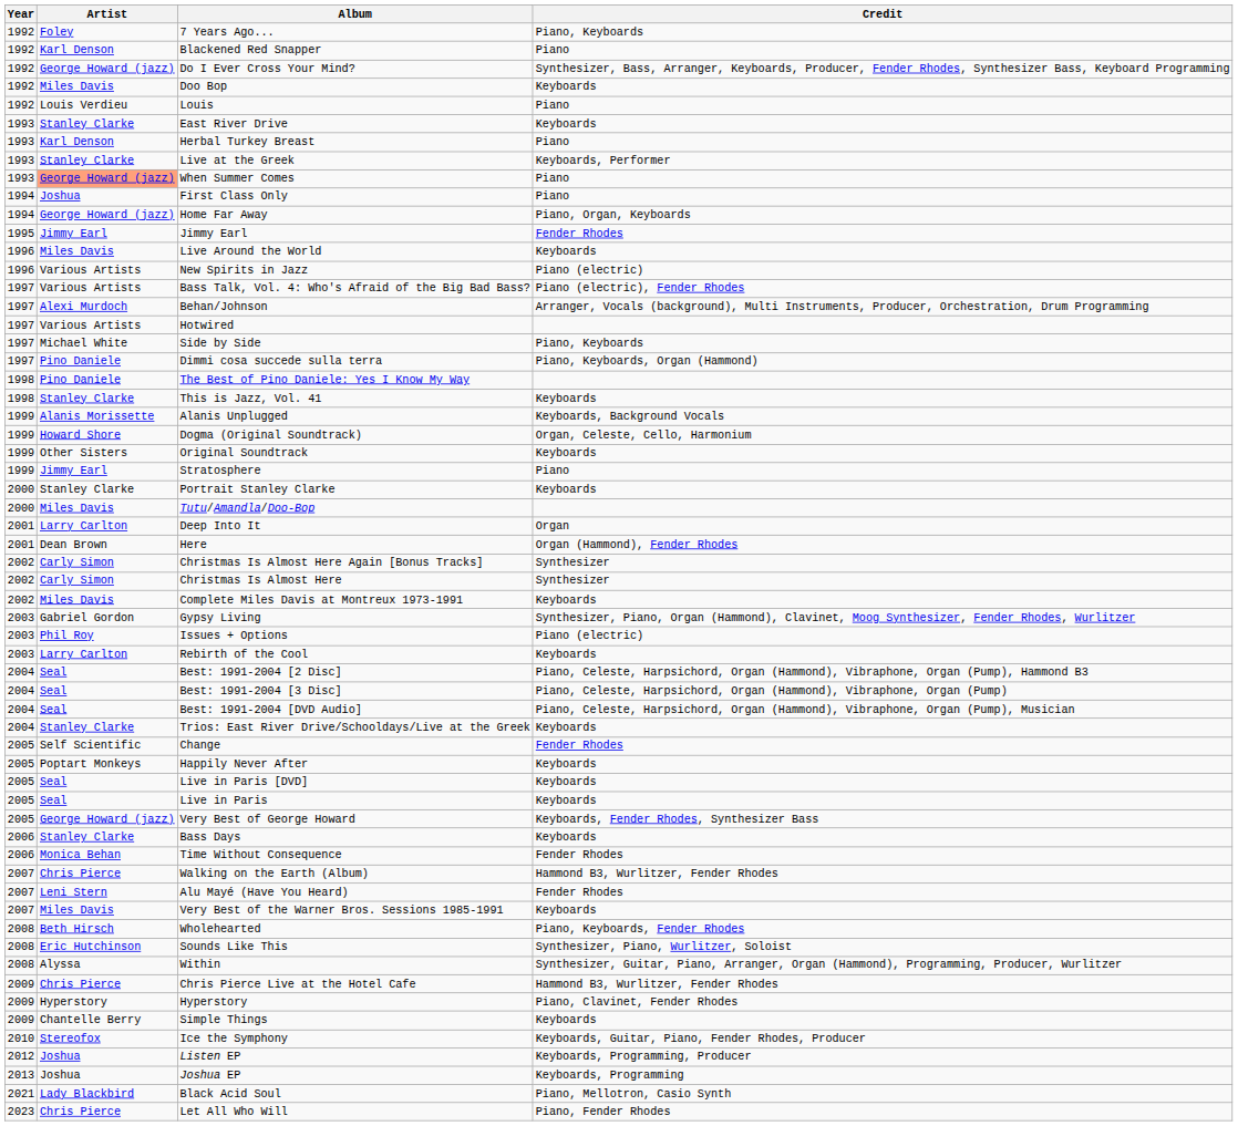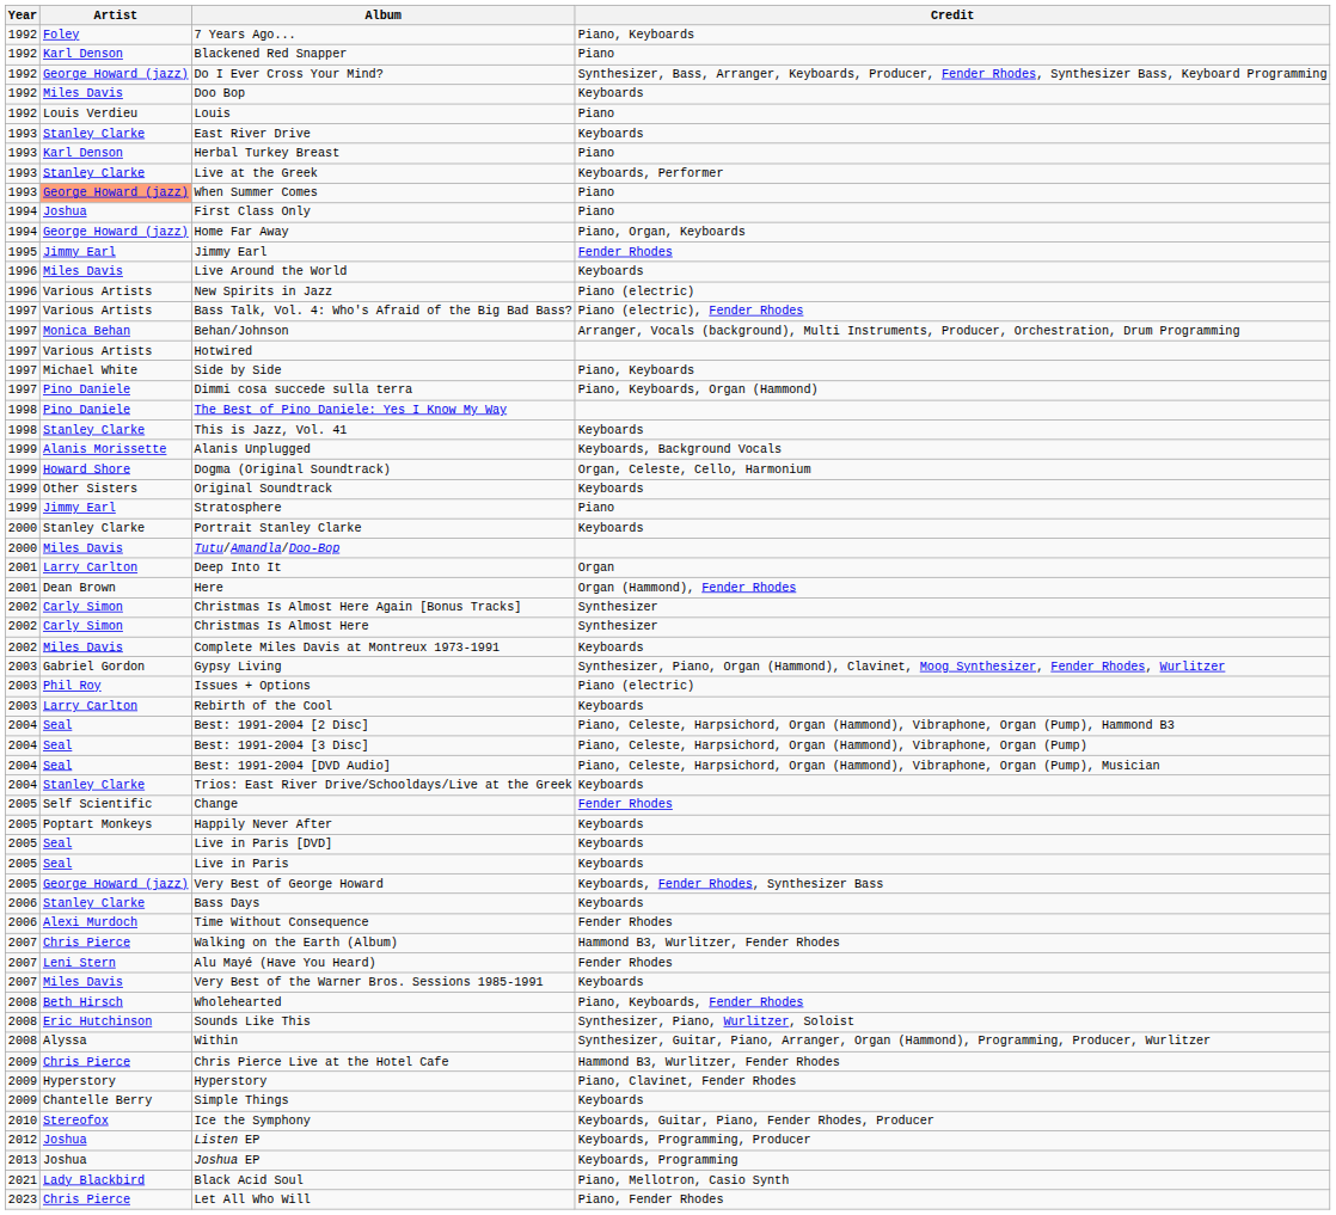 <table class="wikitable">
 <tr>
 <th>Year</th>
 <th>Artist</th>
 <th>Album</th>
 <th>Credit</th>
 </tr>
 <tr>
 <td>1992</td>
 <td><a href='#'>Foley</a></td>
 <td>7 Years Ago...</td>
 <td>Piano, Keyboards</td>
 </tr>
 <tr>
 <td>1992</td>
 <td><a href='#'>Karl Denson</a></td>
 <td>Blackened Red Snapper</td>
 <td>Piano</td>
 </tr>
 <tr>
 <td>1992</td>
 <td><a href='#'>George Howard (jazz)</a></td>
 <td>Do I Ever Cross Your Mind?</td>
 <td>Synthesizer, Bass, Arranger, Keyboards, Producer, <a href='#'>Fender Rhodes</a>, Synthesizer Bass, Keyboard Programming</td>
 </tr>
 <tr>
 <td>1992</td>
 <td><a href='#'>Miles Davis</a></td>
 <td>Doo Bop</td>
 <td>Keyboards</td>
 </tr>
 <tr>
 <td>1992</td>
 <td>Louis Verdieu</td>
 <td>Louis</td>
 <td>Piano</td>
 </tr>
 <tr>
 <td>1993</td>
 <td><a href='#'>Stanley Clarke</a></td>
 <td>East River Drive</td>
 <td>Keyboards</td>
 </tr>
 <tr>
 <td>1993</td>
 <td><a href='#'>Karl Denson</a></td>
 <td>Herbal Turkey Breast</td>
 <td>Piano</td>
 </tr>
 <tr>
 <td>1993</td>
 <td><a href='#'>Stanley Clarke</a></td>
 <td>Live at the Greek</td>
 <td>Keyboards, Performer</td>
 </tr>
 <tr>
 <td>1993</td>
 <td style="background: lightsalmon;"><a href='#'>George Howard (jazz)</a></td>
 <td>When Summer Comes</td>
 <td>Piano</td>
 </tr>
 <tr>
 <td>1994</td>
 <td><a href='#'>Joshua</a></td>
 <td>First Class Only</td>
 <td>Piano</td>
 </tr>
 <tr>
 <td>1994</td>
 <td><a href='#'>George Howard (jazz)</a></td>
 <td>Home Far Away</td>
 <td>Piano, Organ, Keyboards</td>
 </tr>
 <tr>
 <td>1995</td>
 <td><a href='#'>Jimmy Earl</a></td>
 <td>Jimmy Earl</td>
 <td><a href='#'>Fender Rhodes</a></td>
 </tr>
 <tr>
 <td>1996</td>
 <td><a href='#'>Miles Davis</a></td>
 <td>Live Around the World</td>
 <td>Keyboards</td>
 </tr>
 <tr>
 <td>1996</td>
 <td>Various Artists</td>
 <td>New Spirits in Jazz</td>
 <td>Piano (electric)</td>
 </tr>
 <tr>
 <td>1997</td>
 <td>Various Artists</td>
 <td>Bass Talk, Vol. 4: Who's Afraid of the Big Bad Bass?</td>
 <td>Piano (electric), <a href='#'>Fender Rhodes</a></td>
 </tr>
 <tr>
 <td>1997</td>
-<td><a href='#'>Alexi Murdoch</a></td>
+<td><a href='#'>Monica Behan</a></td>
 <td>Behan/Johnson</td>
 <td>Arranger, Vocals (background), Multi Instruments, Producer, Orchestration, Drum Programming</td>
 </tr>
 <tr>
 <td>1997</td>
 <td>Various Artists</td>
 <td>Hotwired</td>
 <td></td>
 </tr>
 <tr>
 <td>1997</td>
 <td>Michael White</td>
 <td>Side by Side</td>
 <td>Piano, Keyboards</td>
 </tr>
 <tr>
 <td>1997</td>
 <td><a href='#'>Pino Daniele</a></td>
 <td>Dimmi cosa succede sulla terra</td>
 <td>Piano, Keyboards, Organ (Hammond)</td>
 </tr>
 <tr>
 <td>1998</td>
 <td><a href='#'>Pino Daniele</a></td>
 <td><a href='#'>The Best of Pino Daniele: Yes I Know My Way</a></td>
 <td></td>
 </tr>
 <tr>
 <td>1998</td>
 <td><a href='#'>Stanley Clarke</a></td>
 <td>This is Jazz, Vol. 41</td>
 <td>Keyboards</td>
 </tr>
 <tr>
 <td>1999</td>
 <td><a href='#'>Alanis Morissette</a></td>
 <td>Alanis Unplugged</td>
 <td>Keyboards, Background Vocals</td>
 </tr>
 <tr>
 <td>1999</td>
 <td><a href='#'>Howard Shore</a></td>
 <td>Dogma (Original Soundtrack)</td>
 <td>Organ, Celeste, Cello, Harmonium</td>
 </tr>
 <tr>
 <td>1999</td>
 <td>Other Sisters</td>
 <td>Original Soundtrack</td>
 <td>Keyboards</td>
 </tr>
 <tr>
 <td>1999</td>
 <td><a href='#'>Jimmy Earl</a></td>
 <td>Stratosphere</td>
 <td>Piano</td>
 </tr>
 <tr>
 <td>2000</td>
 <td>Stanley Clarke</td>
 <td>Portrait Stanley Clarke</td>
 <td>Keyboards</td>
 </tr>
 <tr>
 <td>2000</td>
 <td><a href='#'>Miles Davis</a></td>
 <td><em><a href='#'>Tutu</a></em>/<em><a href='#'>Amandla</a></em>/<em><a href='#'>Doo-Bop</a></em></td>
 <td></td>
 </tr>
 <tr>
 <td>2001</td>
 <td><a href='#'>Larry Carlton</a></td>
 <td>Deep Into It</td>
 <td>Organ</td>
 </tr>
 <tr>
 <td>2001</td>
 <td>Dean Brown</td>
 <td>Here</td>
 <td>Organ (Hammond), <a href='#'>Fender Rhodes</a></td>
 </tr>
 <tr>
 <td>2002</td>
 <td><a href='#'>Carly Simon</a></td>
 <td>Christmas Is Almost Here Again [Bonus Tracks]</td>
 <td>Synthesizer</td>
 </tr>
 <tr>
 <td>2002</td>
 <td><a href='#'>Carly Simon</a></td>
 <td>Christmas Is Almost Here</td>
 <td>Synthesizer</td>
 </tr>
 <tr>
 <td>2002</td>
 <td><a href='#'>Miles Davis</a></td>
 <td>Complete Miles Davis at Montreux 1973-1991</td>
 <td>Keyboards</td>
 </tr>
 <tr>
 <td>2003</td>
 <td>Gabriel Gordon</td>
 <td>Gypsy Living</td>
 <td>Synthesizer, Piano, Organ (Hammond), Clavinet, <a href='#'>Moog Synthesizer</a>, <a href='#'>Fender Rhodes</a>, <a href='#'>Wurlitzer</a></td>
 </tr>
 <tr>
 <td>2003</td>
 <td><a href='#'>Phil Roy</a></td>
 <td>Issues + Options</td>
 <td>Piano (electric)</td>
 </tr>
 <tr>
 <td>2003</td>
 <td><a href='#'>Larry Carlton</a></td>
 <td>Rebirth of the Cool</td>
 <td>Keyboards</td>
 </tr>
 <tr>
 <td>2004</td>
 <td><a href='#'>Seal</a></td>
 <td>Best: 1991-2004 [2 Disc]</td>
 <td>Piano, Celeste, Harpsichord, Organ (Hammond), Vibraphone, Organ (Pump), Hammond B3</td>
 </tr>
 <tr>
 <td>2004</td>
 <td><a href='#'>Seal</a></td>
 <td>Best: 1991-2004 [3 Disc]</td>
 <td>Piano, Celeste, Harpsichord, Organ (Hammond), Vibraphone, Organ (Pump)</td>
 </tr>
 <tr>
 <td>2004</td>
 <td><a href='#'>Seal</a></td>
 <td>Best: 1991-2004 [DVD Audio]</td>
 <td>Piano, Celeste, Harpsichord, Organ (Hammond), Vibraphone, Organ (Pump), Musician</td>
 </tr>
 <tr>
 <td>2004</td>
 <td><a href='#'>Stanley Clarke</a></td>
 <td>Trios: East River Drive/Schooldays/Live at the Greek</td>
 <td>Keyboards</td>
 </tr>
 <tr>
 <td>2005</td>
 <td>Self Scientific</td>
 <td>Change</td>
 <td><a href='#'>Fender Rhodes</a></td>
 </tr>
 <tr>
 <td>2005</td>
 <td>Poptart Monkeys</td>
 <td>Happily Never After</td>
 <td>Keyboards</td>
 </tr>
 <tr>
 <td>2005</td>
 <td><a href='#'>Seal</a></td>
 <td>Live in Paris [DVD]</td>
 <td>Keyboards</td>
 </tr>
 <tr>
 <td>2005</td>
 <td><a href='#'>Seal</a></td>
 <td>Live in Paris</td>
 <td>Keyboards</td>
 </tr>
 <tr>
 <td>2005</td>
 <td><a href='#'>George Howard (jazz)</a></td>
 <td>Very Best of George Howard</td>
 <td>Keyboards, <a href='#'>Fender Rhodes</a>, Synthesizer Bass</td>
 </tr>
 <tr>
 <td>2006</td>
 <td><a href='#'>Stanley Clarke</a></td>
 <td>Bass Days</td>
 <td>Keyboards</td>
 </tr>
 <tr>
 <td>2006</td>
-<td><a href='#'>Monica Behan</a></td>
+<td><a href='#'>Alexi Murdoch</a></td>
 <td>Time Without Consequence</td>
 <td>Fender Rhodes</td>
 </tr>
 <tr>
 <td>2007</td>
 <td><a href='#'>Chris Pierce</a></td>
 <td>Walking on the Earth (Album)</td>
 <td>Hammond B3, Wurlitzer, Fender Rhodes</td>
 </tr>
 <tr>
 <td>2007</td>
 <td><a href='#'>Leni Stern</a></td>
 <td>Alu Mayé (Have You Heard)</td>
 <td>Fender Rhodes</td>
 </tr>
 <tr>
 <td>2007</td>
 <td><a href='#'>Miles Davis</a></td>
 <td>Very Best of the Warner Bros. Sessions 1985-1991</td>
 <td>Keyboards</td>
 </tr>
 <tr>
 <td>2008</td>
 <td><a href='#'>Beth Hirsch</a></td>
 <td>Wholehearted</td>
 <td>Piano, Keyboards, <a href='#'>Fender Rhodes</a></td>
 </tr>
 <tr>
 <td>2008</td>
 <td><a href='#'>Eric Hutchinson</a></td>
 <td>Sounds Like This</td>
 <td>Synthesizer, Piano, <a href='#'>Wurlitzer</a>, Soloist</td>
 </tr>
 <tr>
 <td>2008</td>
 <td>Alyssa</td>
 <td>Within</td>
 <td>Synthesizer, Guitar, Piano, Arranger, Organ (Hammond), Programming, Producer, Wurlitzer</td>
 </tr>
 <tr>
 <td>2009</td>
 <td><a href='#'>Chris Pierce</a></td>
 <td>Chris Pierce Live at the Hotel Cafe</td>
 <td>Hammond B3, Wurlitzer, Fender Rhodes</td>
 </tr>
 <tr>
 <td>2009</td>
 <td>Hyperstory</td>
 <td>Hyperstory</td>
 <td>Piano, Clavinet, Fender Rhodes</td>
 </tr>
 <tr>
 <td>2009</td>
 <td>Chantelle Berry</td>
 <td>Simple Things</td>
 <td>Keyboards</td>
 </tr>
 <tr>
 <td>2010</td>
 <td><a href='#'>Stereofox</a></td>
 <td>Ice the Symphony</td>
 <td>Keyboards, Guitar, Piano, Fender Rhodes, Producer</td>
 </tr>
 <tr>
 <td>2012</td>
 <td><a href='#'>Joshua</a></td>
 <td><em>Listen</em> EP</td>
 <td>Keyboards, Programming, Producer</td>
 </tr>
 <tr>
 <td>2013</td>
 <td>Joshua</td>
 <td><em>Joshua</em> EP</td>
 <td>Keyboards, Programming</td>
 </tr>
 <tr>
 <td>2021</td>
 <td><a href='#'>Lady Blackbird</a></td>
 <td>Black Acid Soul</td>
 <td>Piano, Mellotron, Casio Synth</td>
 </tr>
 <tr>
 <td>2023</td>
 <td><a href='#'>Chris Pierce</a></td>
 <td>Let All Who Will</td>
 <td>Piano, Fender Rhodes</td>
 </tr>
 </table>
